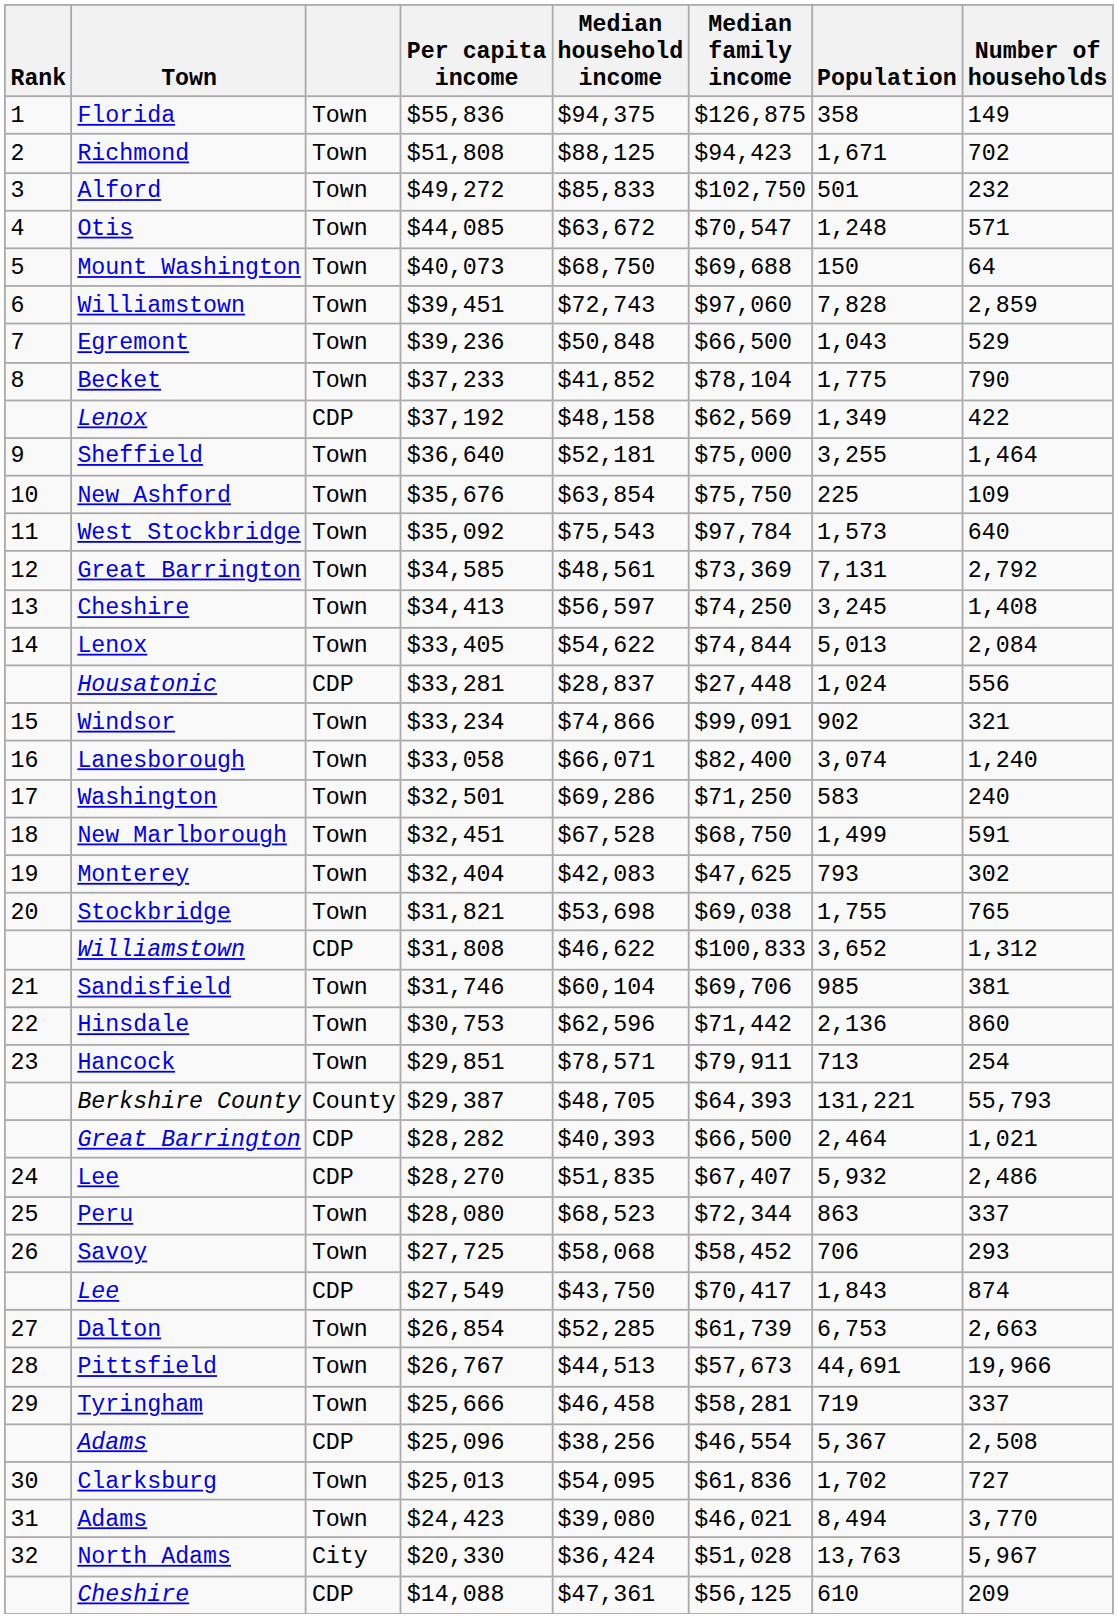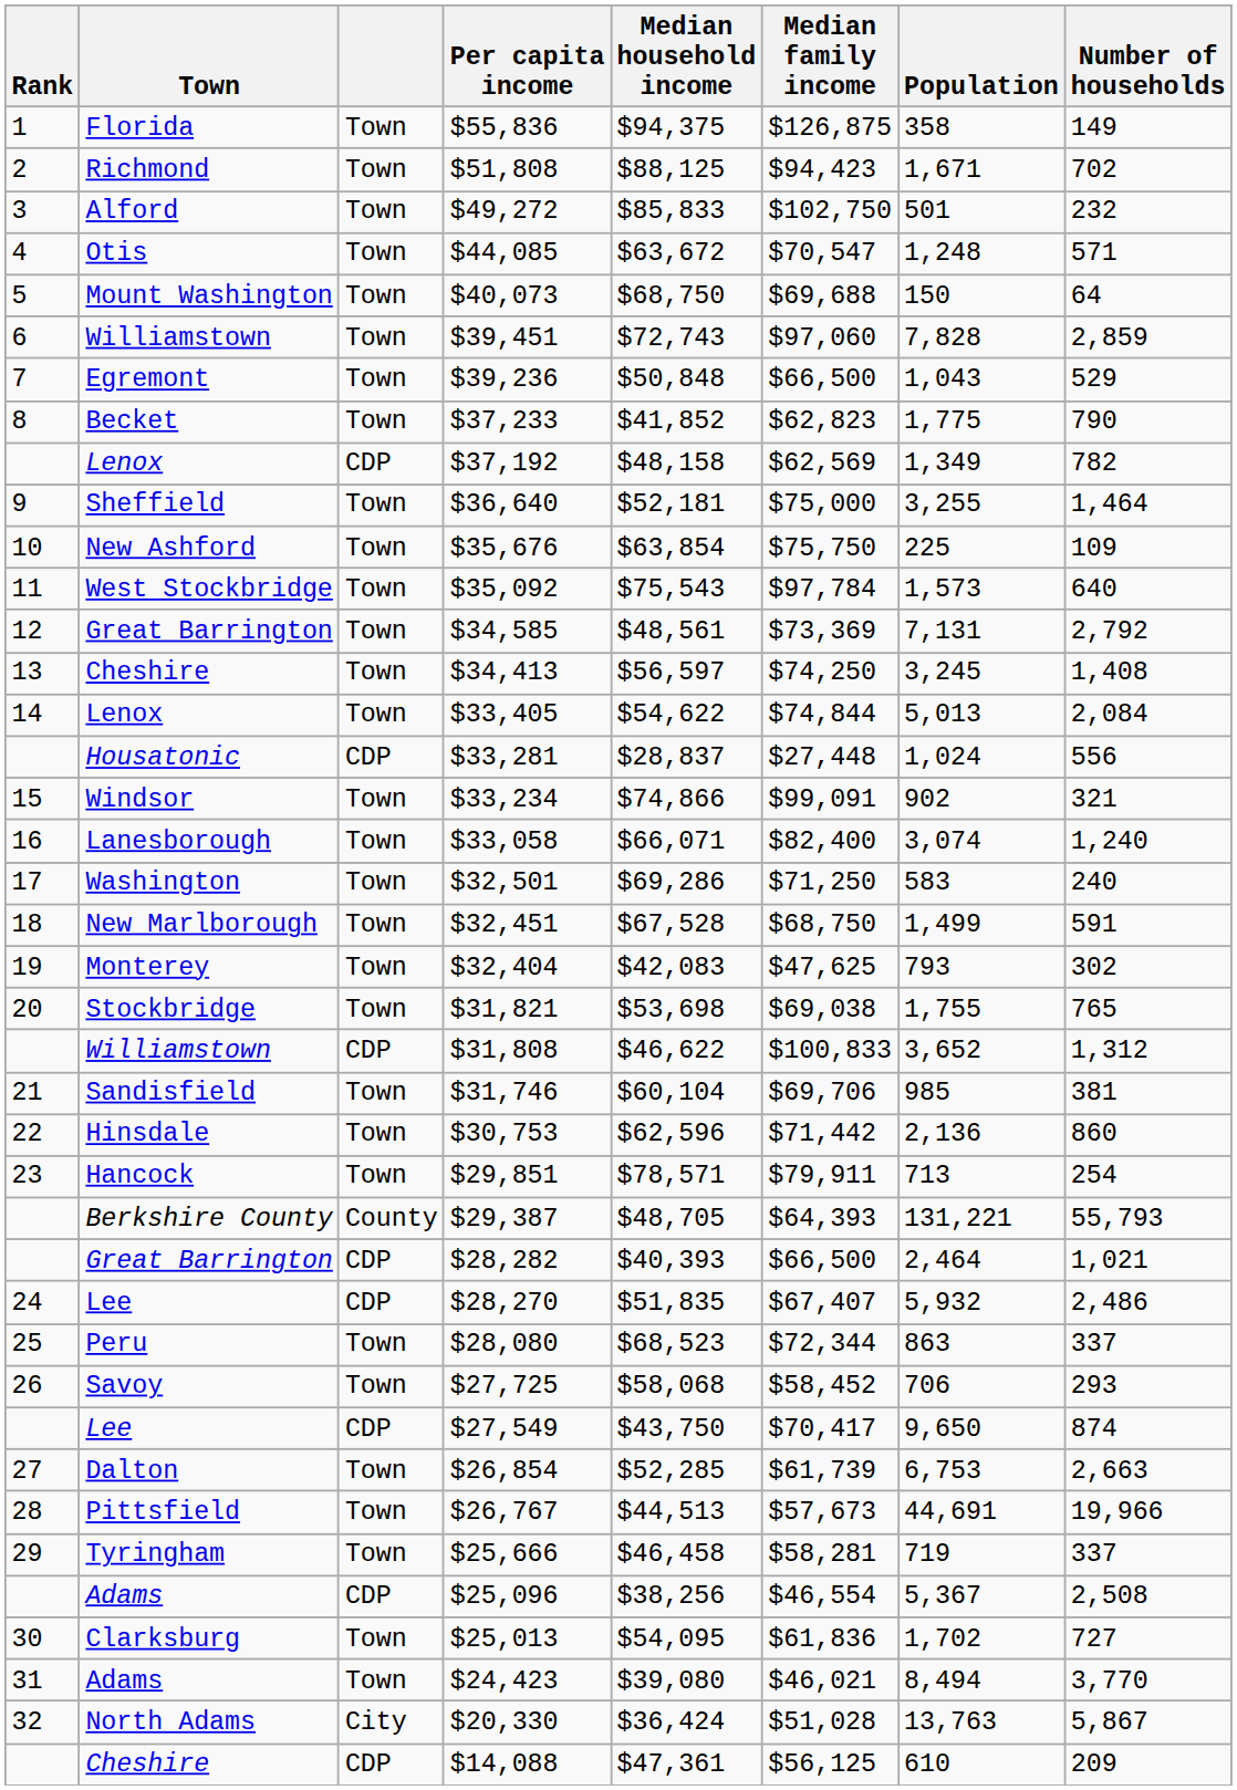 <table class="wikitable sortable">
 <tr valign=bottom>
 <th>Rank</th>
 <th>Town</th>
 <th></th>
 <th>Per capita<br>income</th>
 <th>Median<br>household<br>income</th>
 <th>Median<br>family<br>income</th>
 <th>Population</th>
 <th>Number of<br>households</th>
 </tr>
 <tr>
 <td>1</td>
 <td><a href='#'>Florida</a></td>
 <td>Town</td>
 <td>$55,836</td>
 <td>$94,375</td>
 <td>$126,875</td>
 <td>358</td>
 <td>149</td>
 </tr>
 <tr>
 <td>2</td>
 <td><a href='#'>Richmond</a></td>
 <td>Town</td>
 <td>$51,808</td>
 <td>$88,125</td>
 <td>$94,423</td>
 <td>1,671</td>
 <td>702</td>
 </tr>
 <tr>
 <td>3</td>
 <td><a href='#'>Alford</a></td>
 <td>Town</td>
 <td>$49,272</td>
 <td>$85,833</td>
 <td>$102,750</td>
 <td>501</td>
 <td>232</td>
 </tr>
 <tr>
 <td>4</td>
 <td><a href='#'>Otis</a></td>
 <td>Town</td>
 <td>$44,085</td>
 <td>$63,672</td>
 <td>$70,547</td>
 <td>1,248</td>
 <td>571</td>
 </tr>
 <tr>
 <td>5</td>
 <td><a href='#'>Mount Washington</a></td>
 <td>Town</td>
 <td>$40,073</td>
 <td>$68,750</td>
 <td>$69,688</td>
 <td>150</td>
 <td>64</td>
 </tr>
 <tr>
 <td>6</td>
 <td><a href='#'>Williamstown</a></td>
 <td>Town</td>
 <td>$39,451</td>
 <td>$72,743</td>
 <td>$97,060</td>
 <td>7,828</td>
 <td>2,859</td>
 </tr>
 <tr>
 <td>7</td>
 <td><a href='#'>Egremont</a></td>
 <td>Town</td>
 <td>$39,236</td>
 <td>$50,848</td>
 <td>$66,500</td>
 <td>1,043</td>
 <td>529</td>
 </tr>
 <tr>
 <td>8</td>
 <td><a href='#'>Becket</a></td>
 <td>Town</td>
 <td>$37,233</td>
 <td>$41,852</td>
-<td>$78,104</td>
+<td>$62,823</td>
 <td>1,775</td>
 <td>790</td>
 </tr>
 <tr>
 <td></td>
 <td><em><a href='#'>Lenox</a></em></td>
 <td>CDP</td>
 <td>$37,192</td>
 <td>$48,158</td>
 <td>$62,569</td>
 <td>1,349</td>
-<td>422</td>
+<td>782</td>
 </tr>
 <tr>
 <td>9</td>
 <td><a href='#'>Sheffield</a></td>
 <td>Town</td>
 <td>$36,640</td>
 <td>$52,181</td>
 <td>$75,000</td>
 <td>3,255</td>
 <td>1,464</td>
 </tr>
 <tr>
 <td>10</td>
 <td><a href='#'>New Ashford</a></td>
 <td>Town</td>
 <td>$35,676</td>
 <td>$63,854</td>
 <td>$75,750</td>
 <td>225</td>
 <td>109</td>
 </tr>
 <tr>
 <td>11</td>
 <td><a href='#'>West Stockbridge</a></td>
 <td>Town</td>
 <td>$35,092</td>
 <td>$75,543</td>
 <td>$97,784</td>
 <td>1,573</td>
 <td>640</td>
 </tr>
 <tr>
 <td>12</td>
 <td><a href='#'>Great Barrington</a></td>
 <td>Town</td>
 <td>$34,585</td>
 <td>$48,561</td>
 <td>$73,369</td>
 <td>7,131</td>
 <td>2,792</td>
 </tr>
 <tr>
 <td>13</td>
 <td><a href='#'>Cheshire</a></td>
 <td>Town</td>
 <td>$34,413</td>
 <td>$56,597</td>
 <td>$74,250</td>
 <td>3,245</td>
 <td>1,408</td>
 </tr>
 <tr>
 <td>14</td>
 <td><a href='#'>Lenox</a></td>
 <td>Town</td>
 <td>$33,405</td>
 <td>$54,622</td>
 <td>$74,844</td>
 <td>5,013</td>
 <td>2,084</td>
 </tr>
 <tr>
 <td></td>
 <td><em><a href='#'>Housatonic</a></em></td>
 <td>CDP</td>
 <td>$33,281</td>
 <td>$28,837</td>
 <td>$27,448</td>
 <td>1,024</td>
 <td>556</td>
 </tr>
 <tr>
 <td>15</td>
 <td><a href='#'>Windsor</a></td>
 <td>Town</td>
 <td>$33,234</td>
 <td>$74,866</td>
 <td>$99,091</td>
 <td>902</td>
 <td>321</td>
 </tr>
 <tr>
 <td>16</td>
 <td><a href='#'>Lanesborough</a></td>
 <td>Town</td>
 <td>$33,058</td>
 <td>$66,071</td>
 <td>$82,400</td>
 <td>3,074</td>
 <td>1,240</td>
 </tr>
 <tr>
 <td>17</td>
 <td><a href='#'>Washington</a></td>
 <td>Town</td>
 <td>$32,501</td>
 <td>$69,286</td>
 <td>$71,250</td>
 <td>583</td>
 <td>240</td>
 </tr>
 <tr>
 <td>18</td>
 <td><a href='#'>New Marlborough</a></td>
 <td>Town</td>
 <td>$32,451</td>
 <td>$67,528</td>
 <td>$68,750</td>
 <td>1,499</td>
 <td>591</td>
 </tr>
 <tr>
 <td>19</td>
 <td><a href='#'>Monterey</a></td>
 <td>Town</td>
 <td>$32,404</td>
 <td>$42,083</td>
 <td>$47,625</td>
 <td>793</td>
 <td>302</td>
 </tr>
 <tr>
 <td>20</td>
 <td><a href='#'>Stockbridge</a></td>
 <td>Town</td>
 <td>$31,821</td>
 <td>$53,698</td>
 <td>$69,038</td>
 <td>1,755</td>
 <td>765</td>
 </tr>
 <tr>
 <td></td>
 <td><em><a href='#'>Williamstown</a></em></td>
 <td>CDP</td>
 <td>$31,808</td>
 <td>$46,622</td>
 <td>$100,833</td>
 <td>3,652</td>
 <td>1,312</td>
 </tr>
 <tr>
 <td>21</td>
 <td><a href='#'>Sandisfield</a></td>
 <td>Town</td>
 <td>$31,746</td>
 <td>$60,104</td>
 <td>$69,706</td>
 <td>985</td>
 <td>381</td>
 </tr>
 <tr>
 <td>22</td>
 <td><a href='#'>Hinsdale</a></td>
 <td>Town</td>
 <td>$30,753</td>
 <td>$62,596</td>
 <td>$71,442</td>
 <td>2,136</td>
 <td>860</td>
 </tr>
 <tr>
 <td>23</td>
 <td><a href='#'>Hancock</a></td>
 <td>Town</td>
 <td>$29,851</td>
 <td>$78,571</td>
 <td>$79,911</td>
 <td>713</td>
 <td>254</td>
 </tr>
 <tr>
 <td></td>
 <td><em>Berkshire County</em></td>
 <td>County</td>
 <td>$29,387</td>
 <td>$48,705</td>
 <td>$64,393</td>
 <td>131,221</td>
 <td>55,793</td>
 </tr>
 <tr>
 <td></td>
 <td><em><a href='#'>Great Barrington</a></em></td>
 <td>CDP</td>
 <td>$28,282</td>
 <td>$40,393</td>
 <td>$66,500</td>
 <td>2,464</td>
 <td>1,021</td>
 </tr>
 <tr>
 <td>24</td>
 <td><a href='#'>Lee</a></td>
 <td>CDP</td>
 <td>$28,270</td>
 <td>$51,835</td>
 <td>$67,407</td>
 <td>5,932</td>
 <td>2,486</td>
 </tr>
 <tr>
 <td>25</td>
 <td><a href='#'>Peru</a></td>
 <td>Town</td>
 <td>$28,080</td>
 <td>$68,523</td>
 <td>$72,344</td>
 <td>863</td>
 <td>337</td>
 </tr>
 <tr>
 <td>26</td>
 <td><a href='#'>Savoy</a></td>
 <td>Town</td>
 <td>$27,725</td>
 <td>$58,068</td>
 <td>$58,452</td>
 <td>706</td>
 <td>293</td>
 </tr>
 <tr>
 <td></td>
 <td><em><a href='#'>Lee</a></em></td>
 <td>CDP</td>
 <td>$27,549</td>
 <td>$43,750</td>
 <td>$70,417</td>
-<td>1,843</td>
+<td>9,650</td>
 <td>874</td>
 </tr>
 <tr>
 <td>27</td>
 <td><a href='#'>Dalton</a></td>
 <td>Town</td>
 <td>$26,854</td>
 <td>$52,285</td>
 <td>$61,739</td>
 <td>6,753</td>
 <td>2,663</td>
 </tr>
 <tr>
 <td>28</td>
 <td><a href='#'>Pittsfield</a></td>
 <td>Town</td>
 <td>$26,767</td>
 <td>$44,513</td>
 <td>$57,673</td>
 <td>44,691</td>
 <td>19,966</td>
 </tr>
 <tr>
 <td>29</td>
 <td><a href='#'>Tyringham</a></td>
 <td>Town</td>
 <td>$25,666</td>
 <td>$46,458</td>
 <td>$58,281</td>
 <td>719</td>
 <td>337</td>
 </tr>
 <tr>
 <td></td>
 <td><em><a href='#'>Adams</a></em></td>
 <td>CDP</td>
 <td>$25,096</td>
 <td>$38,256</td>
 <td>$46,554</td>
 <td>5,367</td>
 <td>2,508</td>
 </tr>
 <tr>
 <td>30</td>
 <td><a href='#'>Clarksburg</a></td>
 <td>Town</td>
 <td>$25,013</td>
 <td>$54,095</td>
 <td>$61,836</td>
 <td>1,702</td>
 <td>727</td>
 </tr>
 <tr>
 <td>31</td>
 <td><a href='#'>Adams</a></td>
 <td>Town</td>
 <td>$24,423</td>
 <td>$39,080</td>
 <td>$46,021</td>
 <td>8,494</td>
 <td>3,770</td>
 </tr>
 <tr>
 <td>32</td>
 <td><a href='#'>North Adams</a></td>
 <td>City</td>
 <td>$20,330</td>
 <td>$36,424</td>
 <td>$51,028</td>
 <td>13,763</td>
-<td>5,967</td>
+<td>5,867</td>
 </tr>
 <tr>
 <td></td>
 <td><em><a href='#'>Cheshire</a></em></td>
 <td>CDP</td>
 <td>$14,088</td>
 <td>$47,361</td>
 <td>$56,125</td>
 <td>610</td>
 <td>209</td>
 </tr>
 <tr>
 </tr>
 </table>
